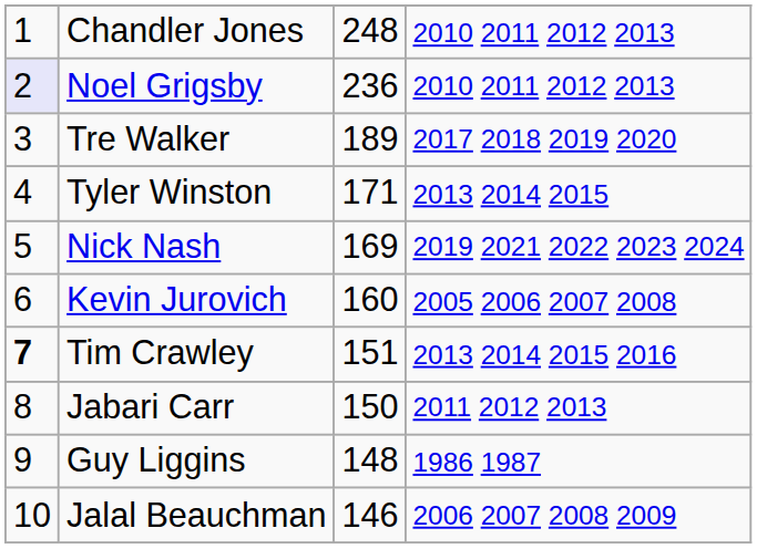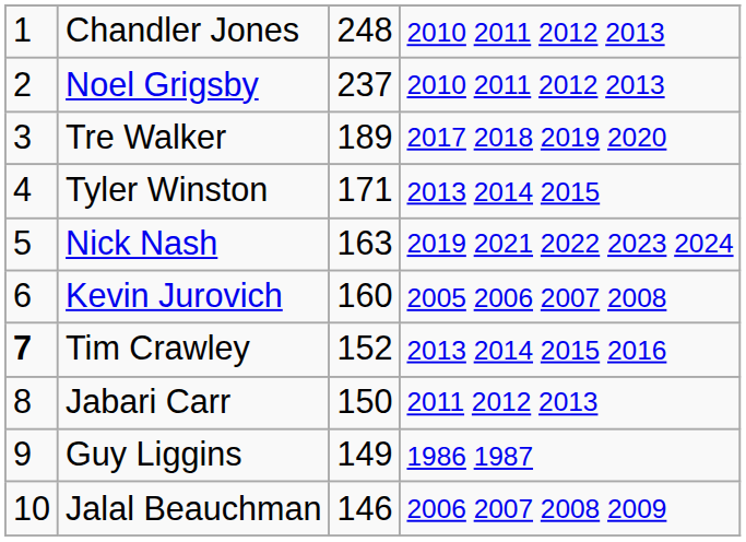 <table class="wikitable">
 <tr>
 </tr>
 <tr>
 <td>1</td>
 <td>Chandler Jones</td>
 <td>248</td>
 <td style="font-size:80%;"><a href='#'>2010</a> <a href='#'>2011</a> <a href='#'>2012</a> <a href='#'>2013</a></td>
 </tr>
 <tr>
-<td style="background: lavender;">2</td>
+<td>2</td>
 <td><a href='#'>Noel Grigsby</a></td>
-<td>236</td>
+<td>237</td>
 <td style="font-size:80%;"><a href='#'>2010</a> <a href='#'>2011</a> <a href='#'>2012</a> <a href='#'>2013</a></td>
 </tr>
 <tr>
 <td>3</td>
 <td>Tre Walker</td>
 <td>189</td>
 <td style="font-size:80%;"><a href='#'>2017</a> <a href='#'>2018</a> <a href='#'>2019</a> <a href='#'>2020</a></td>
 </tr>
 <tr>
 <td>4</td>
 <td>Tyler Winston</td>
 <td>171</td>
 <td style="font-size:80%;"><a href='#'>2013</a> <a href='#'>2014</a> <a href='#'>2015</a></td>
 </tr>
 <tr>
 <td>5</td>
 <td><a href='#'>Nick Nash</a></td>
-<td>169</td>
+<td>163</td>
 <td style="font-size:80%;"><a href='#'>2019</a> <a href='#'>2021</a> <a href='#'>2022</a> <a href='#'>2023</a> <a href='#'>2024</a></td>
 </tr>
 <tr>
 <td>6</td>
 <td><a href='#'>Kevin Jurovich</a></td>
 <td>160</td>
 <td style="font-size:80%;"><a href='#'>2005</a> <a href='#'>2006</a> <a href='#'>2007</a> <a href='#'>2008</a></td>
 </tr>
 <tr>
 <td><strong>7</strong></td>
 <td>Tim Crawley</td>
-<td>151</td>
+<td>152</td>
 <td style="font-size:80%;"><a href='#'>2013</a> <a href='#'>2014</a> <a href='#'>2015</a> <a href='#'>2016</a></td>
 </tr>
 <tr>
 <td>8</td>
 <td>Jabari Carr</td>
 <td>150</td>
 <td style="font-size:80%;"><a href='#'>2011</a> <a href='#'>2012</a> <a href='#'>2013</a></td>
 </tr>
 <tr>
 <td>9</td>
 <td>Guy Liggins</td>
-<td>148</td>
+<td>149</td>
 <td style="font-size:80%;"><a href='#'>1986</a> <a href='#'>1987</a></td>
 </tr>
 <tr>
 <td>10</td>
 <td>Jalal Beauchman</td>
 <td>146</td>
 <td style="font-size:80%;"><a href='#'>2006</a> <a href='#'>2007</a> <a href='#'>2008</a> <a href='#'>2009</a></td>
 </tr>
 </table>
